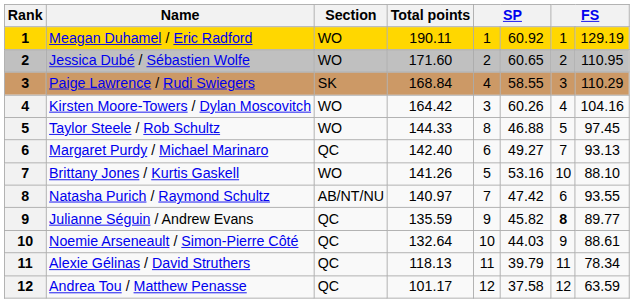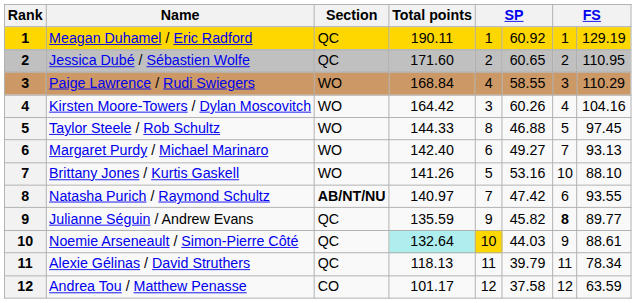 <table class="wikitable sortable">
 <tr>
 <th>Rank</th>
 <th>Name</th>
 <th>Section</th>
 <th>Total points</th>
 <th colspan="2" width="80px"><a href='#'>SP</a></th>
 <th colspan="2" width="80px"><a href='#'>FS</a></th>
 </tr>
 <tr bgcolor="gold">
 <td align="center"><strong>1</strong></td>
 <td><a href='#'>Meagan Duhamel</a> / <a href='#'>Eric Radford</a></td>
-<td>WO</td>
+<td>QC</td>
 <td align="center">190.11</td>
 <td align="center">1</td>
 <td align="center">60.92</td>
 <td align="center">1</td>
 <td align="center">129.19</td>
 </tr>
 <tr bgcolor="silver">
 <td align="center"><strong>2</strong></td>
 <td><a href='#'>Jessica Dubé</a> / <a href='#'>Sébastien Wolfe</a></td>
-<td>WO</td>
+<td>QC</td>
 <td align="center">171.60</td>
 <td align="center">2</td>
 <td align="center">60.65</td>
 <td align="center">2</td>
 <td align="center">110.95</td>
 </tr>
 <tr bgcolor="cc9966">
 <td align="center"><strong>3</strong></td>
 <td><a href='#'>Paige Lawrence</a> / <a href='#'>Rudi Swiegers</a></td>
-<td>SK</td>
+<td>WO</td>
 <td align="center">168.84</td>
 <td align="center">4</td>
 <td align="center">58.55</td>
 <td align="center">3</td>
 <td align="center">110.29</td>
 </tr>
 <tr>
 <th>4</th>
 <td><a href='#'>Kirsten Moore-Towers</a> / <a href='#'>Dylan Moscovitch</a></td>
 <td>WO</td>
 <td align="center">164.42</td>
 <td align="center">3</td>
 <td align="center">60.26</td>
 <td align="center">4</td>
 <td align="center">104.16</td>
 </tr>
 <tr>
 <th>5</th>
 <td><a href='#'>Taylor Steele</a> / <a href='#'>Rob Schultz</a></td>
 <td>WO</td>
 <td align="center">144.33</td>
 <td align="center">8</td>
 <td align="center">46.88</td>
 <td align="center">5</td>
 <td align="center">97.45</td>
 </tr>
 <tr>
 <th>6</th>
 <td><a href='#'>Margaret Purdy</a> / <a href='#'>Michael Marinaro</a></td>
-<td>QC</td>
+<td>WO</td>
 <td align="center">142.40</td>
 <td align="center">6</td>
 <td align="center">49.27</td>
 <td align="center">7</td>
 <td align="center">93.13</td>
 </tr>
 <tr>
 <th>7</th>
 <td><a href='#'>Brittany Jones</a> / <a href='#'>Kurtis Gaskell</a></td>
 <td>WO</td>
 <td align="center">141.26</td>
 <td align="center">5</td>
 <td align="center">53.16</td>
 <td align="center">10</td>
 <td align="center">88.10</td>
 </tr>
 <tr>
 <th>8</th>
 <td><a href='#'>Natasha Purich</a> / <a href='#'>Raymond Schultz</a></td>
-<td>AB/NT/NU</td>
+<td><strong>AB/NT/NU</strong></td>
 <td align="center">140.97</td>
 <td align="center">7</td>
 <td align="center">47.42</td>
 <td align="center">6</td>
 <td align="center">93.55</td>
 </tr>
 <tr>
 <th>9</th>
 <td><a href='#'>Julianne Séguin</a> / Andrew Evans</td>
 <td>QC</td>
 <td align="center">135.59</td>
 <td align="center">9</td>
 <td align="center">45.82</td>
 <td align="center"><strong>8</strong></td>
 <td align="center">89.77</td>
 </tr>
 <tr>
 <th>10</th>
 <td><a href='#'>Noemie Arseneault</a> / <a href='#'>Simon-Pierre Côté</a></td>
 <td>QC</td>
-<td align="center">132.64</td>
-<td align="center">10</td>
+<td align="center" style="background: paleturquoise;">132.64</td>
+<td align="center" style="background: gold;">10</td>
 <td align="center">44.03</td>
 <td align="center">9</td>
 <td align="center">88.61</td>
 </tr>
 <tr>
 <th>11</th>
 <td><a href='#'>Alexie Gélinas</a> / <a href='#'>David Struthers</a></td>
 <td>QC</td>
 <td align="center">118.13</td>
 <td align="center">11</td>
 <td align="center">39.79</td>
 <td align="center">11</td>
 <td align="center">78.34</td>
 </tr>
 <tr>
 <th>12</th>
 <td><a href='#'>Andrea Tou</a> / <a href='#'>Matthew Penasse</a></td>
-<td>QC</td>
+<td>CO</td>
 <td align="center">101.17</td>
 <td align="center">12</td>
 <td align="center">37.58</td>
 <td align="center">12</td>
 <td align="center">63.59</td>
 </tr>
 </table>
